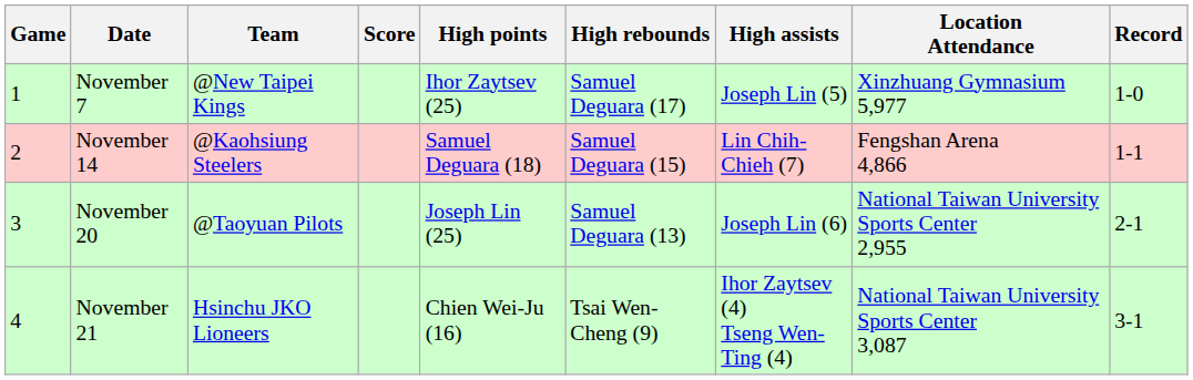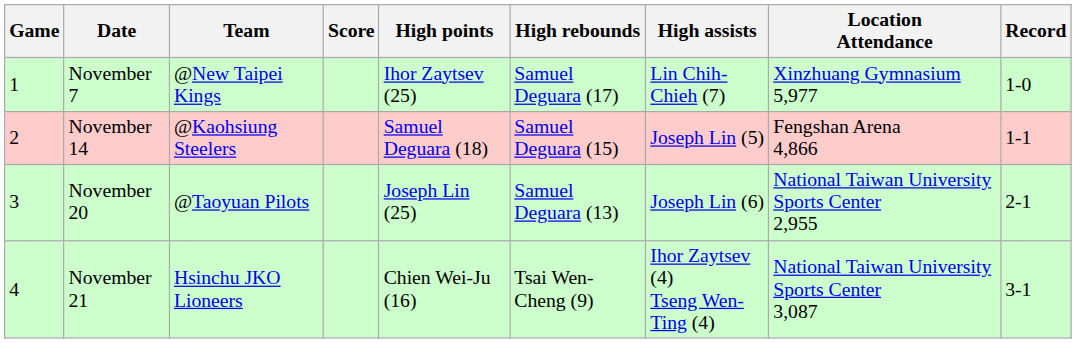 <table class="wikitable">
 <tr>
 <th>Game</th>
 <th>Date</th>
 <th>Team</th>
 <th>Score</th>
 <th>High points</th>
 <th>High rebounds</th>
 <th>High assists</th>
 <th>Location<br>Attendance</th>
 <th>Record</th>
 </tr>
 <tr style="background:#cfc;">
 <td>1</td>
 <td>November 7</td>
 <td>@<a href='#'>New Taipei Kings</a></td>
 <td></td>
 <td><a href='#'>Ihor Zaytsev</a> (25)</td>
 <td><a href='#'>Samuel Deguara</a> (17)</td>
-<td><a href='#'>Joseph Lin</a> (5)</td>
+<td><a href='#'>Lin Chih-Chieh</a> (7)</td>
 <td><a href='#'>Xinzhuang Gymnasium</a><br>5,977</td>
 <td>1-0</td>
 </tr>
 <tr style="background:#fcc;">
 <td>2</td>
 <td>November 14</td>
 <td>@<a href='#'>Kaohsiung Steelers</a></td>
 <td></td>
 <td><a href='#'>Samuel Deguara</a> (18)</td>
 <td><a href='#'>Samuel Deguara</a> (15)</td>
-<td><a href='#'>Lin Chih-Chieh</a> (7)</td>
+<td><a href='#'>Joseph Lin</a> (5)</td>
 <td>Fengshan Arena<br>4,866</td>
 <td>1-1</td>
 </tr>
 <tr style="background:#cfc;">
 <td>3</td>
 <td>November 20</td>
 <td>@<a href='#'>Taoyuan Pilots</a></td>
 <td></td>
 <td><a href='#'>Joseph Lin</a> (25)</td>
 <td><a href='#'>Samuel Deguara</a> (13)</td>
 <td><a href='#'>Joseph Lin</a> (6)</td>
 <td><a href='#'>National Taiwan University Sports Center</a><br>2,955</td>
 <td>2-1</td>
 </tr>
 <tr style="background:#cfc;">
 <td>4</td>
 <td>November 21</td>
 <td><a href='#'>Hsinchu JKO Lioneers</a></td>
 <td></td>
 <td>Chien Wei-Ju (16)</td>
 <td>Tsai Wen-Cheng (9)</td>
 <td><a href='#'>Ihor Zaytsev</a> (4)<br><a href='#'>Tseng Wen-Ting</a> (4)</td>
 <td><a href='#'>National Taiwan University Sports Center</a><br>3,087</td>
 <td>3-1</td>
 </tr>
 </table>
